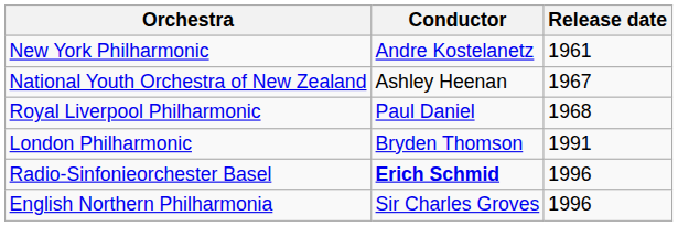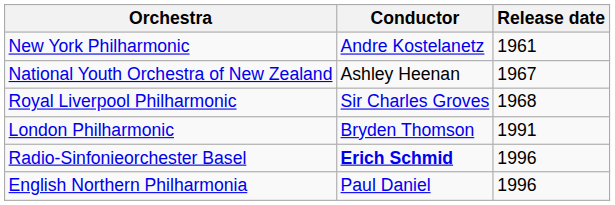 <table class="wikitable plainrowheaders" style="text-align: left; margin-right: 0;">
 <tr>
 <th scope="col">Orchestra</th>
 <th scope="col">Conductor</th>
 <th scope="col">Release date</th>
 </tr>
 <tr>
 <td><a href='#'>New York Philharmonic</a></td>
 <td><a href='#'>Andre Kostelanetz</a></td>
 <td>1961</td>
 </tr>
 <tr>
 <td><a href='#'>National Youth Orchestra of New Zealand</a></td>
 <td>Ashley Heenan</td>
 <td>1967</td>
 </tr>
 <tr>
 <td><a href='#'>Royal Liverpool Philharmonic</a></td>
-<td><a href='#'>Paul Daniel</a></td>
+<td><a href='#'>Sir Charles Groves</a></td>
 <td>1968</td>
 </tr>
 <tr>
 <td><a href='#'>London Philharmonic</a></td>
 <td><a href='#'>Bryden Thomson</a></td>
 <td>1991</td>
 </tr>
 <tr>
 <td><a href='#'>Radio-Sinfonieorchester Basel</a></td>
 <td><strong><a href='#'>Erich Schmid</a></strong></td>
 <td>1996</td>
 </tr>
 <tr>
 <td><a href='#'>English Northern Philharmonia</a></td>
-<td><a href='#'>Sir Charles Groves</a></td>
+<td><a href='#'>Paul Daniel</a></td>
 <td>1996</td>
 </tr>
 </table>
